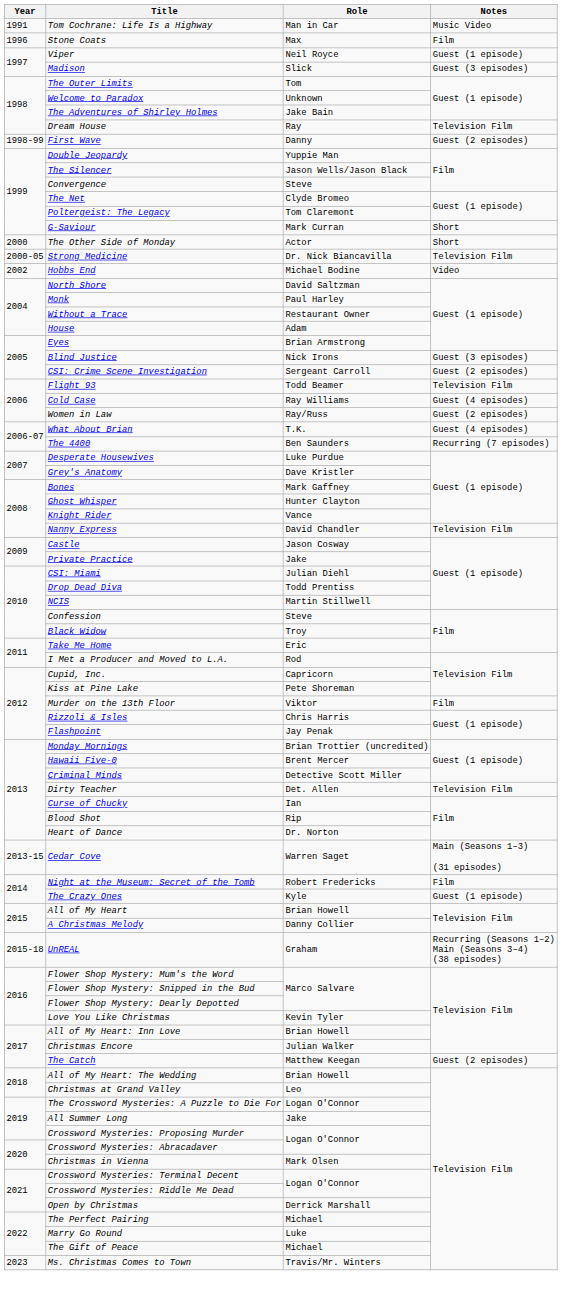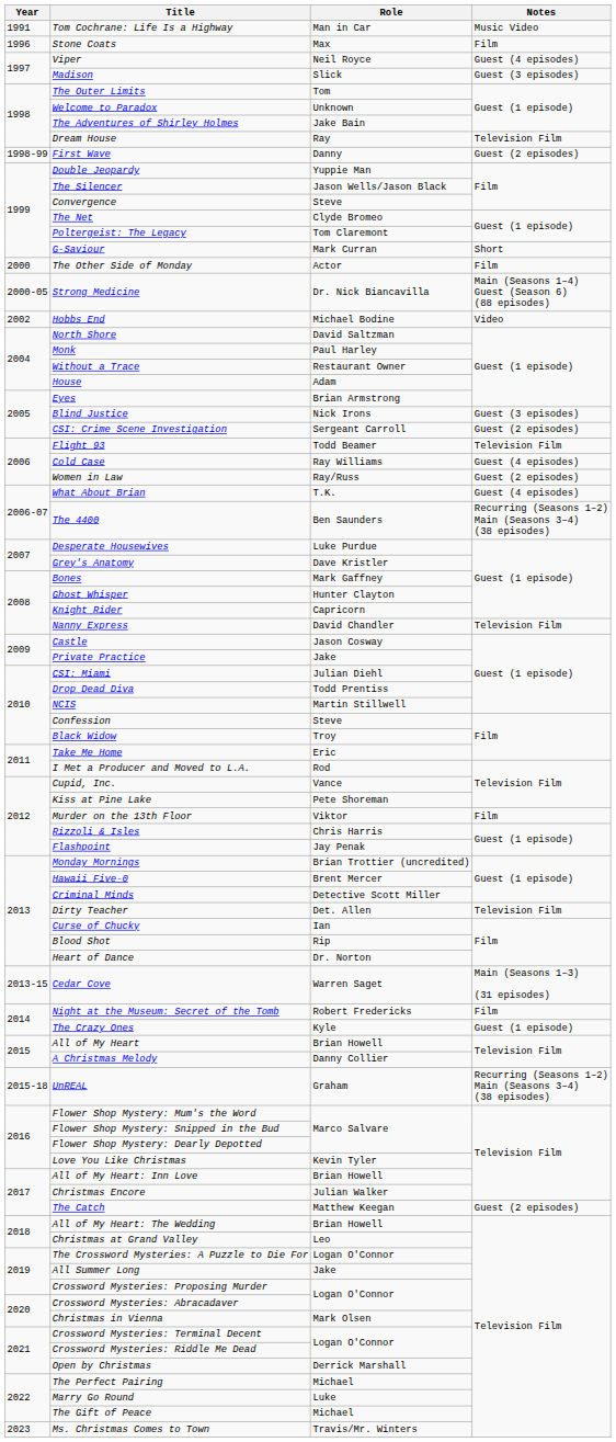 <table class="wikitable sortable">
 <tr>
 <th>Year</th>
 <th>Title</th>
 <th>Role</th>
 <th class="unsortable">Notes</th>
 </tr>
 <tr>
 <td>1991</td>
 <td><em>Tom Cochrane: Life Is a Highway</em></td>
 <td>Man in Car</td>
 <td>Music Video</td>
 </tr>
 <tr>
 <td>1996</td>
 <td><em>Stone Coats</em></td>
 <td>Max</td>
 <td>Film</td>
 </tr>
 <tr>
 <td rowspan=2>1997</td>
 <td><em>Viper</em></td>
 <td>Neil Royce</td>
-<td>Guest (1 episode)</td>
+<td>Guest (4 episodes)</td>
 </tr>
 <tr>
 <td><a href='#'><em>Madison</em></a></td>
 <td>Slick</td>
 <td>Guest (3 episodes)</td>
 </tr>
 <tr>
 <td rowspan=4>1998</td>
 <td data-sort-value="Outer Limits, The"><a href='#'><em>The Outer Limits</em></a></td>
 <td>Tom</td>
 <td rowspan=3>Guest (1 episode)</td>
 </tr>
 <tr>
 <td><em><a href='#'>Welcome to Paradox</a></em></td>
 <td>Unknown</td>
 </tr>
 <tr>
 <td data-sort-value="Adventures of Shirley Holmes, The"><em><a href='#'>The Adventures of Shirley Holmes</a></em></td>
 <td>Jake Bain</td>
 </tr>
 <tr>
 <td><em>Dream House</em></td>
 <td>Ray</td>
 <td>Television Film</td>
 </tr>
 <tr>
 <td>1998-99</td>
 <td><a href='#'><em>First Wave</em></a></td>
 <td>Danny</td>
 <td>Guest (2 episodes)</td>
 </tr>
 <tr>
 <td rowspan=6>1999</td>
 <td><a href='#'><em>Double Jeopardy</em></a></td>
 <td>Yuppie Man</td>
 <td rowspan=3>Film</td>
 </tr>
 <tr>
 <td data-sort-value="Silencer, The"><a href='#'><em>The Silencer</em></a></td>
 <td>Jason Wells/Jason Black</td>
 </tr>
 <tr>
 <td><em>Convergence</em></td>
 <td>Steve</td>
 </tr>
 <tr>
 <td data-sort-value="Net, The"><a href='#'><em>The Net</em></a></td>
 <td>Clyde Bromeo</td>
 <td rowspan=2>Guest (1 episode)</td>
 </tr>
 <tr>
 <td><em><a href='#'>Poltergeist: The Legacy</a></em></td>
 <td>Tom Claremont</td>
 </tr>
 <tr>
 <td><em><a href='#'>G-Saviour</a></em></td>
 <td>Mark Curran</td>
 <td>Short</td>
 </tr>
 <tr>
 <td>2000</td>
 <td data-sort-value="Other Side of Monday, The"><em>The Other Side of Monday</em></td>
 <td>Actor</td>
-<td>Short</td>
+<td>Film</td>
 </tr>
 <tr>
 <td>2000-05</td>
 <td><em><a href='#'>Strong Medicine</a></em></td>
 <td>Dr. Nick Biancavilla</td>
-<td>Television Film</td>
+<td>Main (Seasons 1–4) <br> Guest (Season 6) <br> (88 episodes)</td>
 </tr>
 <tr>
 <td>2002</td>
 <td><a href='#'><em>Hobbs End</em></a></td>
 <td>Michael Bodine</td>
 <td>Video</td>
 </tr>
 <tr>
 <td rowspan=4>2004</td>
 <td><a href='#'><em>North Shore</em></a></td>
 <td>David Saltzman</td>
 <td rowspan=5>Guest (1 episode)</td>
 </tr>
 <tr>
 <td><a href='#'><em>Monk</em></a></td>
 <td>Paul Harley</td>
 </tr>
 <tr>
 <td><em><a href='#'>Without a Trace</a></em></td>
 <td>Restaurant Owner</td>
 </tr>
 <tr>
 <td><a href='#'><em>House</em></a></td>
 <td>Adam</td>
 </tr>
 <tr>
 <td rowspan=3>2005</td>
 <td><em><a href='#'>Eyes</a></em></td>
 <td>Brian Armstrong</td>
 </tr>
 <tr>
 <td><a href='#'><em>Blind Justice</em></a></td>
 <td>Nick Irons</td>
 <td>Guest (3 episodes)</td>
 </tr>
 <tr>
 <td><em><a href='#'>CSI: Crime Scene Investigation</a></em></td>
 <td>Sergeant Carroll</td>
 <td>Guest (2 episodes)</td>
 </tr>
 <tr>
 <td rowspan=3>2006</td>
 <td><em><a href='#'>Flight 93</a></em></td>
 <td>Todd Beamer</td>
 <td>Television Film</td>
 </tr>
 <tr>
 <td><em><a href='#'>Cold Case</a></em></td>
 <td>Ray Williams</td>
 <td>Guest (4 episodes)</td>
 </tr>
 <tr>
 <td><em>Women in Law</em></td>
 <td>Ray/Russ</td>
 <td>Guest (2 episodes)</td>
 </tr>
 <tr>
 <td rowspan=2>2006-07</td>
 <td><em><a href='#'>What About Brian</a></em></td>
 <td>T.K.</td>
 <td>Guest (4 episodes)</td>
 </tr>
 <tr>
 <td data-sort-value="4400, The"><em><a href='#'>The 4400</a></em></td>
 <td>Ben Saunders</td>
-<td>Recurring (7 episodes)</td>
+<td>Recurring (Seasons 1–2) <br> Main (Seasons 3–4) <br> (38 episodes)</td>
 </tr>
 <tr>
 <td rowspan=2>2007</td>
 <td><em><a href='#'>Desperate Housewives</a></em></td>
 <td>Luke Purdue</td>
 <td rowspan=5>Guest (1 episode)</td>
 </tr>
 <tr>
 <td><em><a href='#'>Grey's Anatomy</a></em></td>
 <td>Dave Kristler</td>
 </tr>
 <tr>
 <td rowspan=4>2008</td>
 <td><a href='#'><em>Bones</em></a></td>
 <td>Mark Gaffney</td>
 </tr>
 <tr>
 <td><em><a href='#'>Ghost Whisper</a></em></td>
 <td>Hunter Clayton</td>
 </tr>
 <tr>
 <td><a href='#'><em>Knight Rider</em></a></td>
-<td>Vance</td>
+<td>Capricorn</td>
 </tr>
 <tr>
 <td><em><a href='#'>Nanny Express</a></em></td>
 <td>David Chandler</td>
 <td>Television Film</td>
 </tr>
 <tr>
 <td rowspan=2>2009</td>
 <td><a href='#'><em>Castle</em></a></td>
 <td>Jason Cosway</td>
 <td rowspan=5>Guest (1 episode)</td>
 </tr>
 <tr>
 <td><a href='#'><em>Private Practice</em></a></td>
 <td>Jake</td>
 </tr>
 <tr>
 <td rowspan=5>2010</td>
 <td><em><a href='#'>CSI: Miami</a></em></td>
 <td>Julian Diehl</td>
 </tr>
 <tr>
 <td><em><a href='#'>Drop Dead Diva</a></em></td>
 <td>Todd Prentiss</td>
 </tr>
 <tr>
 <td><a href='#'><em>NCIS</em></a></td>
 <td>Martin Stillwell</td>
 </tr>
 <tr>
 <td><em>Confession</em></td>
 <td>Steve</td>
 <td rowspan=3>Film</td>
 </tr>
 <tr>
 <td><a href='#'><em>Black Widow</em></a></td>
 <td>Troy</td>
 </tr>
 <tr>
 <td rowspan=2>2011</td>
 <td><a href='#'><em>Take Me Home</em></a></td>
 <td>Eric</td>
 </tr>
 <tr>
 <td><em>I Met a Producer and Moved to L.A.</em></td>
 <td>Rod</td>
 <td rowspan=3>Television Film</td>
 </tr>
 <tr>
 <td rowspan=5>2012</td>
 <td><em>Cupid, Inc.</em></td>
-<td>Capricorn</td>
+<td>Vance</td>
 </tr>
 <tr>
 <td><em>Kiss at Pine Lake</em></td>
 <td>Pete Shoreman</td>
 </tr>
 <tr>
 <td><em>Murder on the 13th Floor</em></td>
 <td>Viktor</td>
 <td>Film</td>
 </tr>
 <tr>
 <td><em><a href='#'>Rizzoli & Isles</a></em></td>
 <td>Chris Harris</td>
 <td rowspan=2>Guest (1 episode)</td>
 </tr>
 <tr>
 <td><a href='#'><em>Flashpoint</em></a></td>
 <td>Jay Penak</td>
 </tr>
 <tr>
 <td rowspan=7>2013</td>
 <td><em><a href='#'>Monday Mornings</a></em></td>
 <td>Brian Trottier (uncredited)</td>
 <td rowspan=3>Guest (1 episode)</td>
 </tr>
 <tr>
 <td><a href='#'><em>Hawaii Five-0</em></a></td>
 <td>Brent Mercer</td>
 </tr>
 <tr>
 <td><em><a href='#'>Criminal Minds</a></em></td>
 <td>Detective Scott Miller</td>
 </tr>
 <tr>
 <td><em>Dirty Teacher</em></td>
 <td>Det. Allen</td>
 <td>Television Film</td>
 </tr>
 <tr>
 <td><em><a href='#'>Curse of Chucky</a></em></td>
 <td>Ian</td>
 <td rowspan=3>Film</td>
 </tr>
 <tr>
 <td><em>Blood Shot</em></td>
 <td>Rip</td>
 </tr>
 <tr>
 <td><em>Heart of Dance</em></td>
 <td>Dr. Norton</td>
 </tr>
 <tr>
 <td>2013-15</td>
 <td><a href='#'><em>Cedar Cove</em></a></td>
 <td>Warren Saget</td>
 <td>Main (Seasons 1–3) <br><br>(31 episodes)</td>
 </tr>
 <tr>
 <td rowspan=2>2014</td>
 <td><em><a href='#'>Night at the Museum: Secret of the Tomb</a></em></td>
 <td>Robert Fredericks</td>
 <td>Film</td>
 </tr>
 <tr>
 <td data-sort-value="Crazy Ones, The"><em><a href='#'>The Crazy Ones</a></em></td>
 <td>Kyle</td>
 <td>Guest (1 episode)</td>
 </tr>
 <tr>
 <td rowspan=2>2015</td>
 <td><em>All of My Heart</em></td>
 <td>Brian Howell</td>
 <td rowspan=2>Television Film</td>
 </tr>
 <tr>
 <td data-sort-value="Christmas Melody, A"><em><a href='#'>A Christmas Melody</a></em></td>
 <td>Danny Collier</td>
 </tr>
 <tr>
 <td>2015-18</td>
 <td><em><a href='#'>UnREAL</a></em></td>
 <td>Graham</td>
 <td>Recurring (Seasons 1–2) <br> Main (Seasons 3–4) <br> (38 episodes)</td>
 </tr>
 <tr>
 <td rowspan=4>2016</td>
 <td><em>Flower Shop Mystery: Mum's the Word</em></td>
 <td rowspan=3>Marco Salvare</td>
 <td rowspan=6>Television Film</td>
 </tr>
 <tr>
 <td><em>Flower Shop Mystery: Snipped in the Bud</em></td>
 </tr>
 <tr>
 <td><em>Flower Shop Mystery: Dearly Depotted</em></td>
 </tr>
 <tr>
 <td><em>Love You Like Christmas</em></td>
 <td>Kevin Tyler</td>
 </tr>
 <tr>
 <td rowspan=3>2017</td>
 <td><em>All of My Heart: Inn Love</em></td>
 <td>Brian Howell</td>
 </tr>
 <tr>
 <td><em>Christmas Encore</em></td>
 <td>Julian Walker</td>
 </tr>
 <tr>
 <td data-sort-value="Catch, The"><a href='#'><em>The Catch</em></a></td>
 <td>Matthew Keegan</td>
 <td>Guest (2 episodes)</td>
 </tr>
 <tr>
 <td rowspan=2>2018</td>
 <td><em>All of My Heart: The Wedding</em></td>
 <td>Brian Howell</td>
 <td rowspan=15>Television Film</td>
 </tr>
 <tr>
 <td><em>Christmas at Grand Valley</em></td>
 <td>Leo</td>
 </tr>
 <tr>
 <td rowspan=3>2019</td>
 <td data-sort-value="Crossword Mysteries: A Puzzle to Die For, The"><em>The Crossword Mysteries: A Puzzle to Die For</em></td>
 <td>Logan O'Connor</td>
 </tr>
 <tr>
 <td><em>All Summer Long</em></td>
 <td>Jake</td>
 </tr>
 <tr>
 <td><em>Crossword Mysteries: Proposing Murder</em></td>
 <td rowspan=2>Logan O'Connor</td>
 </tr>
 <tr>
 <td rowspan=2>2020</td>
 <td><em>Crossword Mysteries: Abracadaver</em></td>
 </tr>
 <tr>
 <td><em>Christmas in Vienna</em></td>
 <td>Mark Olsen</td>
 </tr>
 <tr>
 <td rowspan=3>2021</td>
 <td><em>Crossword Mysteries: Terminal Decent</em></td>
 <td rowspan=2>Logan O'Connor</td>
 </tr>
 <tr>
 <td><em>Crossword Mysteries: Riddle Me Dead</em></td>
 </tr>
 <tr>
 <td><em>Open by Christmas</em></td>
 <td>Derrick Marshall</td>
 </tr>
 <tr>
 <td rowspan=3>2022</td>
 <td data-sort-value="Perfect Pairing, The"><em>The Perfect Pairing</em></td>
 <td>Michael</td>
 </tr>
 <tr>
 <td><em>Marry Go Round</em></td>
 <td>Luke</td>
 </tr>
 <tr>
 <td data-sort-value="Gift of Peace, The"><em>The Gift of Peace</em></td>
 <td>Michael</td>
 </tr>
 <tr>
 <td>2023</td>
 <td><em>Ms. Christmas Comes to Town</em></td>
 <td>Travis/Mr. Winters</td>
 </tr>
 </table>
